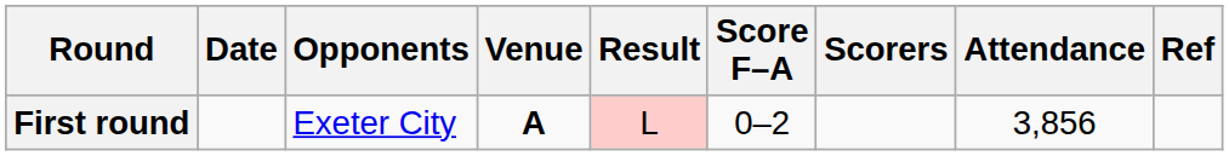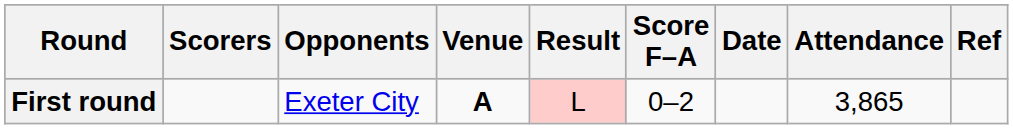 <table class="wikitable plainrowheaders sortable" style="text-align:center">
 <tr>
 <th scope="col">Round</th>
-<th scope="col">Date</th>
+<th scope="col" class="unsortable">Scorers</th>
 <th scope="col">Opponents</th>
 <th scope="col">Venue</th>
 <th scope="col">Result</th>
 <th scope="col">Score<br>F–A</th>
-<th scope="col" class="unsortable">Scorers</th>
+<th scope="col">Date</th>
 <th scope="col">Attendance</th>
 <th scope="col" class="unsortable">Ref</th>
 </tr>
 <tr>
 <th scope="row">First round</th>
 <td align="left"></td>
 <td align="left"><a href='#'>Exeter City</a></td>
 <td><strong>A</strong></td>
 <td style="background-color:#FFCCCC">L</td>
 <td>0–2</td>
 <td align="left"></td>
-<td>3,856</td>
+<td>3,865</td>
 <td></td>
 </tr>
 </table>
